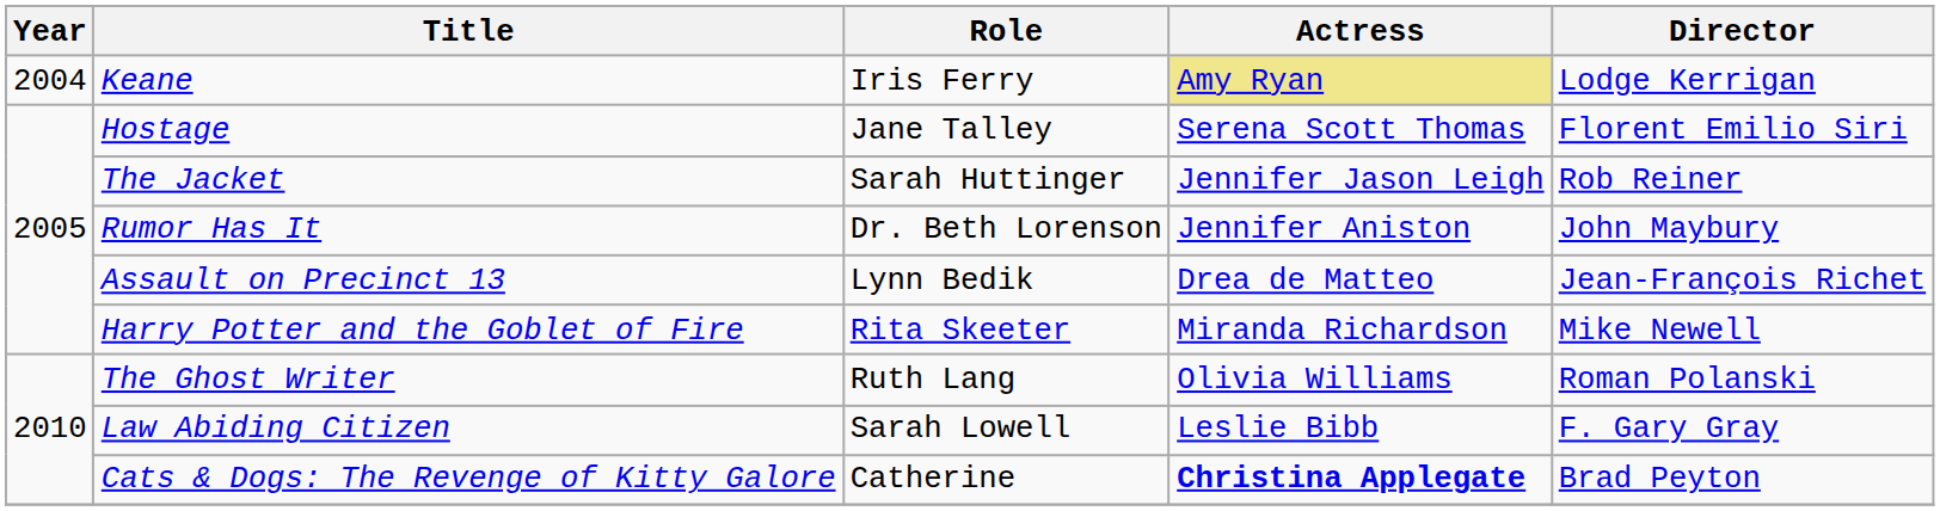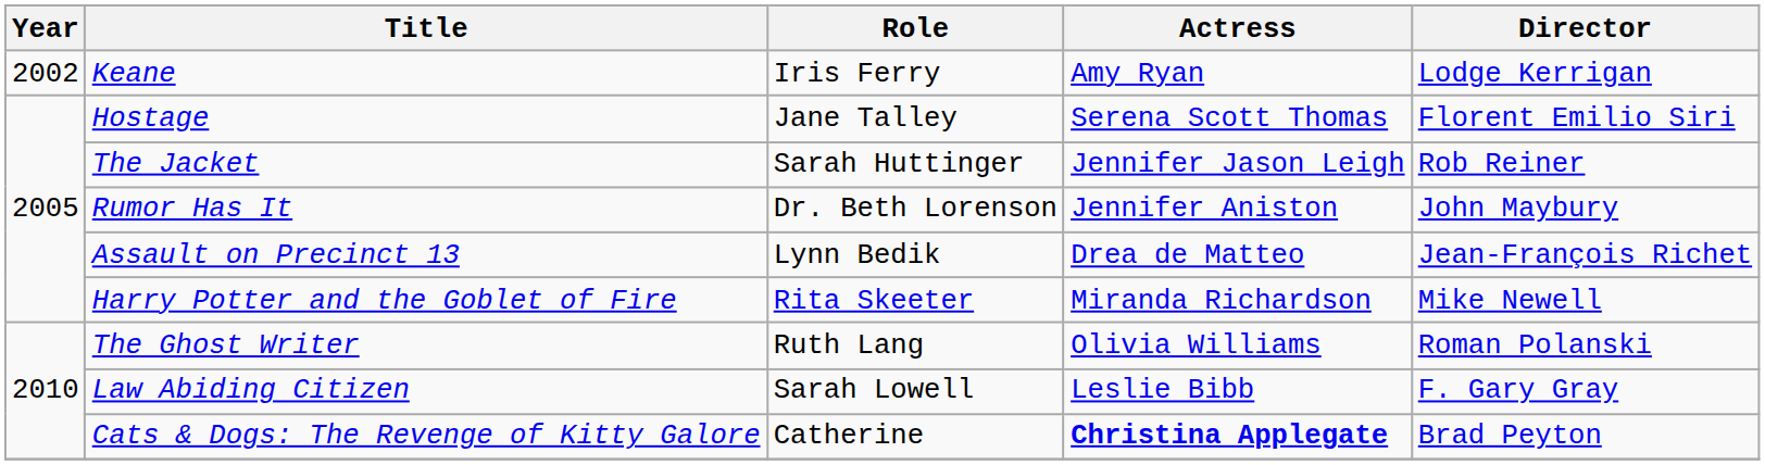 <table class="wikitable">
 <tr>
 <th>Year</th>
 <th>Title</th>
 <th>Role</th>
 <th>Actress</th>
 <th>Director</th>
 </tr>
 <tr>
-<td>2004</td>
+<td>2002</td>
 <td><em><a href='#'>Keane</a></em></td>
 <td>Iris Ferry</td>
-<td style="background: khaki;"><a href='#'>Amy Ryan</a></td>
+<td><a href='#'>Amy Ryan</a></td>
 <td><a href='#'>Lodge Kerrigan</a></td>
 </tr>
 <tr>
 <td rowspan=5>2005</td>
 <td><em><a href='#'>Hostage</a></em></td>
 <td>Jane Talley</td>
 <td><a href='#'>Serena Scott Thomas</a></td>
 <td><a href='#'>Florent Emilio Siri</a></td>
 </tr>
 <tr>
 <td><em><a href='#'>The Jacket</a></em></td>
 <td>Sarah Huttinger</td>
 <td><a href='#'>Jennifer Jason Leigh</a></td>
 <td><a href='#'>Rob Reiner</a></td>
 </tr>
 <tr>
 <td><em><a href='#'>Rumor Has It</a></em></td>
 <td>Dr. Beth Lorenson</td>
 <td><a href='#'>Jennifer Aniston</a></td>
 <td><a href='#'>John Maybury</a></td>
 </tr>
 <tr>
 <td><em><a href='#'>Assault on Precinct 13</a></em></td>
 <td>Lynn Bedik</td>
 <td><a href='#'>Drea de Matteo</a></td>
 <td><a href='#'>Jean-François Richet</a></td>
 </tr>
 <tr>
 <td><em><a href='#'>Harry Potter and the Goblet of Fire</a></em></td>
 <td><a href='#'>Rita Skeeter</a></td>
 <td><a href='#'>Miranda Richardson</a></td>
 <td><a href='#'>Mike Newell</a></td>
 </tr>
 <tr>
 <td rowspan=3>2010</td>
 <td><em><a href='#'>The Ghost Writer</a></em></td>
 <td>Ruth Lang</td>
 <td><a href='#'>Olivia Williams</a></td>
 <td><a href='#'>Roman Polanski</a></td>
 </tr>
 <tr>
 <td><em><a href='#'>Law Abiding Citizen</a></em></td>
 <td>Sarah Lowell</td>
 <td><a href='#'>Leslie Bibb</a></td>
 <td><a href='#'>F. Gary Gray</a></td>
 </tr>
 <tr>
 <td><em><a href='#'>Cats & Dogs: The Revenge of Kitty Galore</a></em></td>
 <td>Catherine</td>
 <td><strong><a href='#'>Christina Applegate</a></strong></td>
 <td><a href='#'>Brad Peyton</a></td>
 </tr>
 <tr>
 </tr>
 </table>
